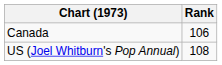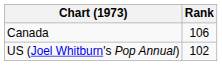 <table class="wikitable">
 <tr>
 <th align="left">Chart (1973)</th>
 <th style="text-align:center;">Rank</th>
 </tr>
 <tr>
 <td>Canada</td>
 <td style="text-align:center;">106</td>
 </tr>
 <tr>
 <td>US (<a href='#'>Joel Whitburn</a>'s <em>Pop Annual</em>)</td>
-<td style="text-align:center;">108</td>
+<td style="text-align:center;">102</td>
 </tr>
 </table>
